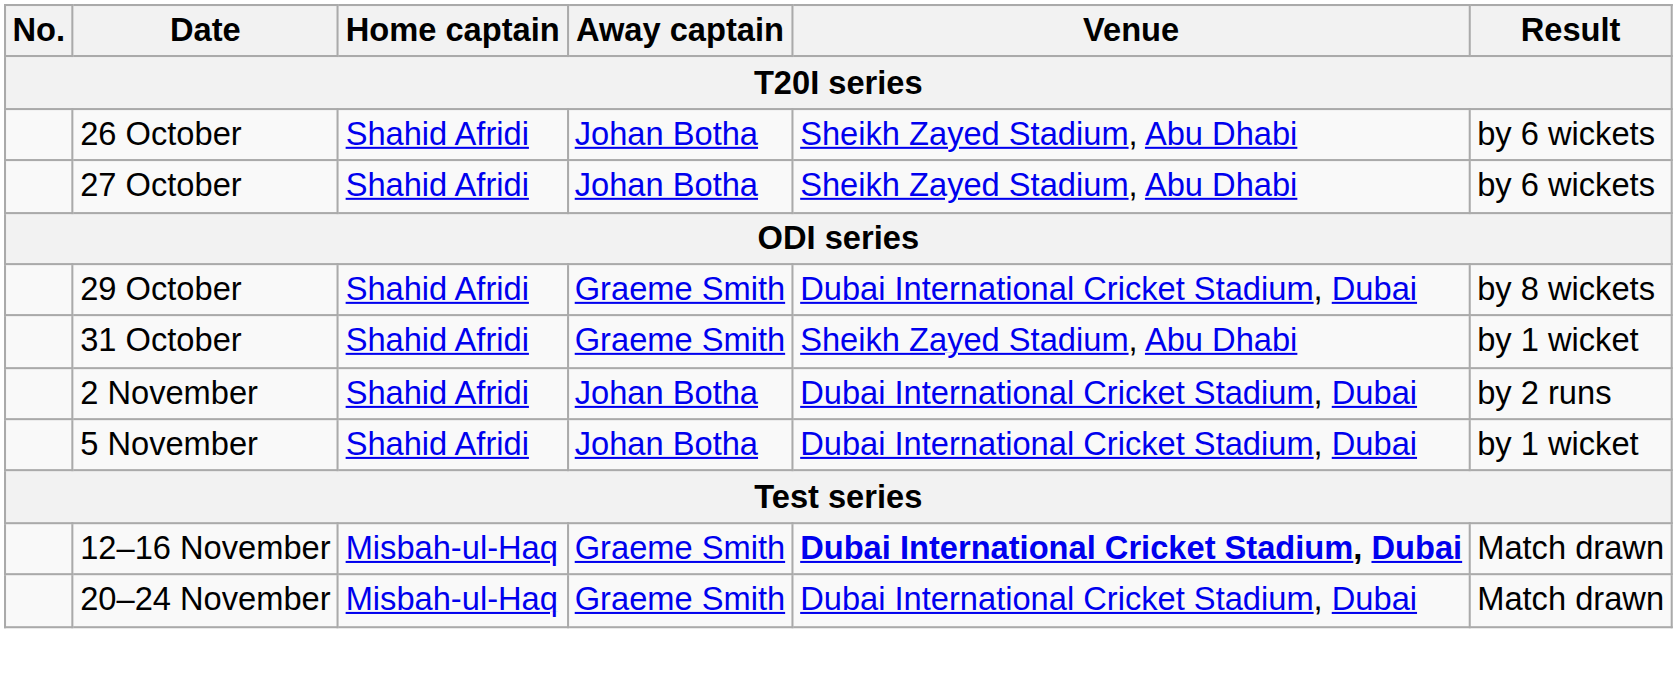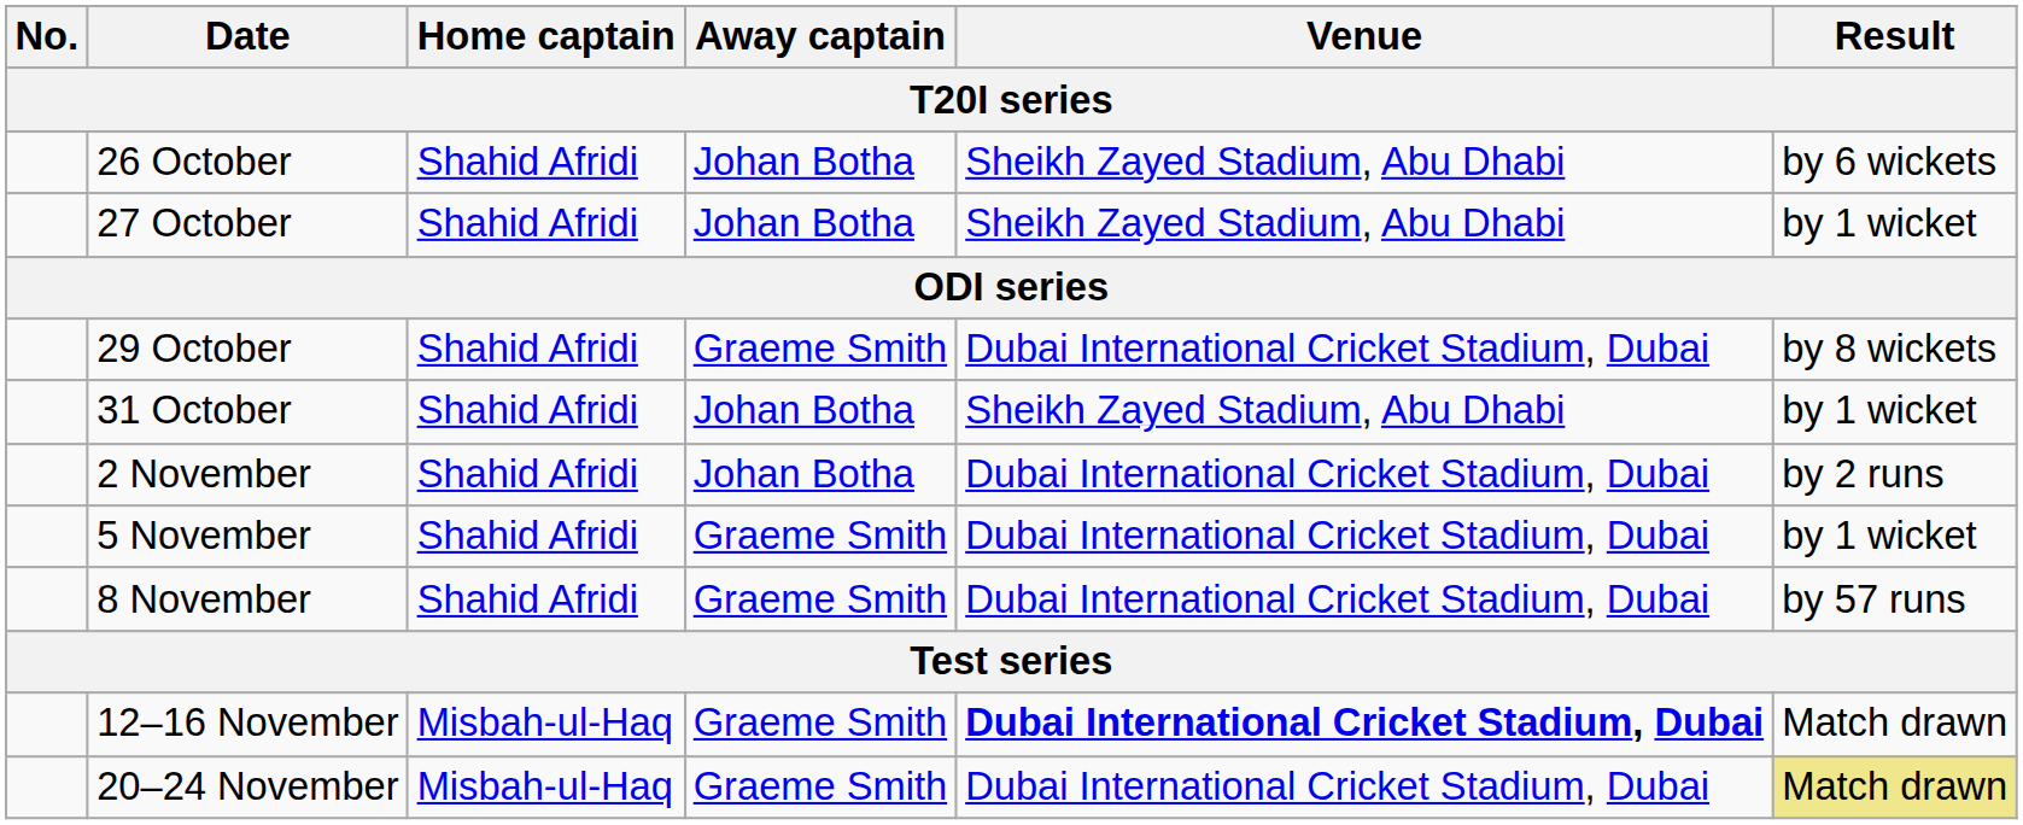 <table class="wikitable">
 <tr>
 <th>No.</th>
 <th>Date</th>
 <th>Home captain</th>
 <th>Away captain</th>
 <th>Venue</th>
 <th>Result</th>
 </tr>
 <tr>
 <th colspan="6">T20I series</th>
 </tr>
 <tr>
 <td></td>
 <td>26 October</td>
 <td><a href='#'>Shahid Afridi</a></td>
 <td><a href='#'>Johan Botha</a></td>
 <td><a href='#'>Sheikh Zayed Stadium</a>, <a href='#'>Abu Dhabi</a></td>
 <td> by 6 wickets</td>
 </tr>
 <tr>
 <td></td>
 <td>27 October</td>
 <td><a href='#'>Shahid Afridi</a></td>
 <td><a href='#'>Johan Botha</a></td>
 <td><a href='#'>Sheikh Zayed Stadium</a>, <a href='#'>Abu Dhabi</a></td>
-<td> by 6 wickets</td>
+<td> by 1 wicket</td>
 </tr>
 <tr>
 <th colspan="6">ODI series</th>
 </tr>
 <tr>
 <td></td>
 <td>29 October</td>
 <td><a href='#'>Shahid Afridi</a></td>
 <td><a href='#'>Graeme Smith</a></td>
 <td><a href='#'>Dubai International Cricket Stadium</a>, <a href='#'>Dubai</a></td>
 <td> by 8 wickets</td>
 </tr>
 <tr>
 <td></td>
 <td>31 October</td>
 <td><a href='#'>Shahid Afridi</a></td>
-<td><a href='#'>Graeme Smith</a></td>
+<td><a href='#'>Johan Botha</a></td>
 <td><a href='#'>Sheikh Zayed Stadium</a>, <a href='#'>Abu Dhabi</a></td>
 <td> by 1 wicket</td>
 </tr>
 <tr>
 <td></td>
 <td>2 November</td>
 <td><a href='#'>Shahid Afridi</a></td>
 <td><a href='#'>Johan Botha</a></td>
 <td><a href='#'>Dubai International Cricket Stadium</a>, <a href='#'>Dubai</a></td>
 <td> by 2 runs</td>
 </tr>
 <tr>
 <td></td>
 <td>5 November</td>
 <td><a href='#'>Shahid Afridi</a></td>
-<td><a href='#'>Johan Botha</a></td>
+<td><a href='#'>Graeme Smith</a></td>
 <td><a href='#'>Dubai International Cricket Stadium</a>, <a href='#'>Dubai</a></td>
 <td> by 1 wicket</td>
+</tr>
+<tr>
+<td></td>
+<td>8 November</td>
+<td><a href='#'>Shahid Afridi</a></td>
+<td><a href='#'>Graeme Smith</a></td>
+<td><a href='#'>Dubai International Cricket Stadium</a>, <a href='#'>Dubai</a></td>
+<td> by 57 runs</td>
 </tr>
 <tr>
 <th colspan="6">Test series</th>
 </tr>
 <tr>
 <td></td>
 <td>12–16 November</td>
 <td><a href='#'>Misbah-ul-Haq</a></td>
 <td><a href='#'>Graeme Smith</a></td>
 <td><strong><a href='#'>Dubai International Cricket Stadium</a>, <a href='#'>Dubai</a></strong></td>
 <td>Match drawn</td>
 </tr>
 <tr>
 <td></td>
 <td>20–24 November</td>
 <td><a href='#'>Misbah-ul-Haq</a></td>
 <td><a href='#'>Graeme Smith</a></td>
 <td><a href='#'>Dubai International Cricket Stadium</a>, <a href='#'>Dubai</a></td>
-<td>Match drawn</td>
+<td style="background: khaki;">Match drawn</td>
 </tr>
 </table>
